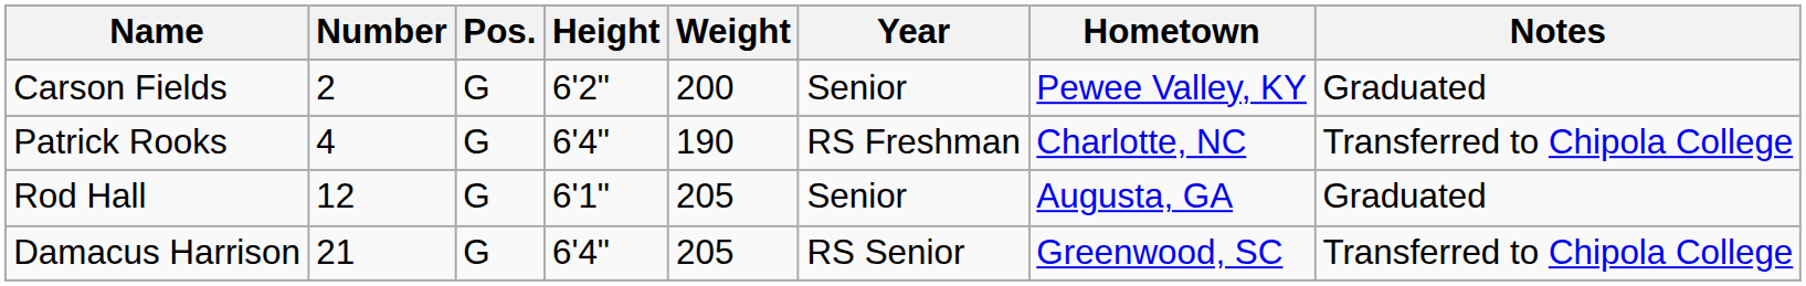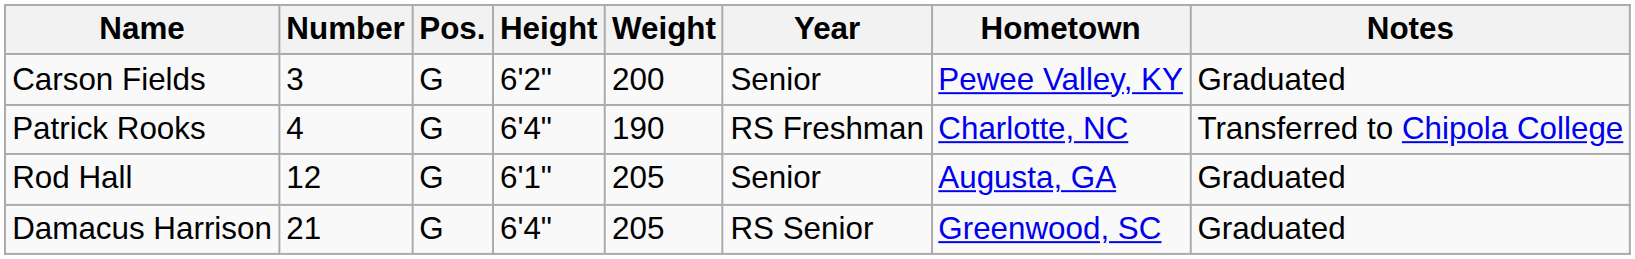 <table class="wikitable sortable" border="1">
 <tr>
 <th>Name</th>
 <th>Number</th>
 <th>Pos.</th>
 <th>Height</th>
 <th>Weight</th>
 <th>Year</th>
 <th>Hometown</th>
 <th class="unsortable">Notes</th>
 </tr>
 <tr>
 <td>Carson Fields</td>
-<td>2</td>
+<td>3</td>
 <td>G</td>
 <td>6'2"</td>
 <td>200</td>
 <td>Senior</td>
 <td><a href='#'>Pewee Valley, KY</a></td>
 <td>Graduated</td>
 </tr>
 <tr>
 <td>Patrick Rooks</td>
 <td>4</td>
 <td>G</td>
 <td>6'4"</td>
 <td>190</td>
 <td>RS Freshman</td>
 <td><a href='#'>Charlotte, NC</a></td>
 <td>Transferred to <a href='#'>Chipola College</a></td>
 </tr>
 <tr>
 <td>Rod Hall</td>
 <td>12</td>
 <td>G</td>
 <td>6'1"</td>
 <td>205</td>
 <td>Senior</td>
 <td><a href='#'>Augusta, GA</a></td>
 <td>Graduated</td>
 </tr>
 <tr>
 <td>Damacus Harrison</td>
 <td>21</td>
 <td>G</td>
 <td>6'4"</td>
 <td>205</td>
 <td>RS Senior</td>
 <td><a href='#'>Greenwood, SC</a></td>
-<td>Transferred to <a href='#'>Chipola College</a></td>
+<td>Graduated</td>
 </tr>
 </table>
